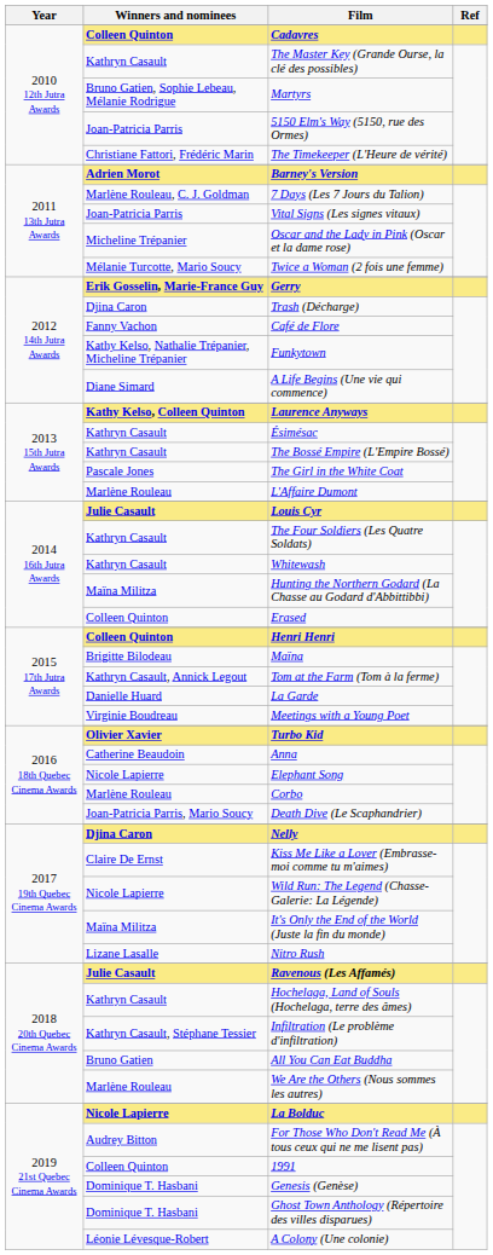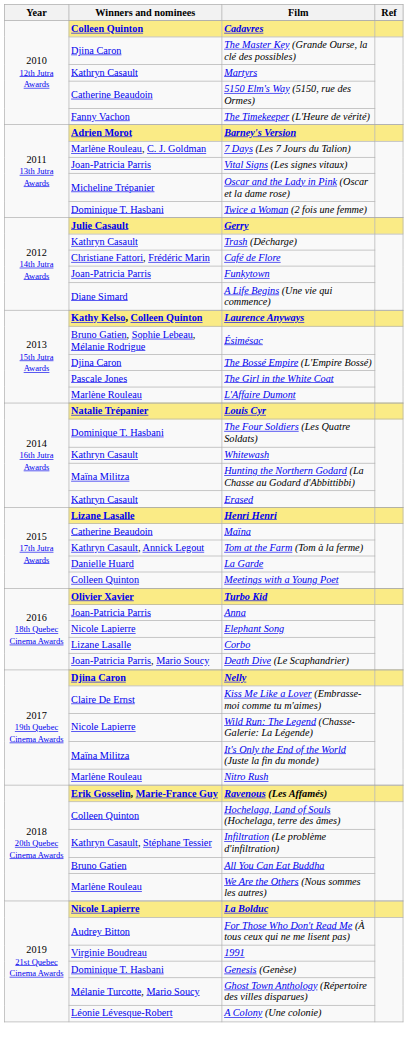 <table class="wikitable" style="width:100%;">
 <tr style="background:#bebebe;">
 <th style="width:8%;">Year</th>
 <th style="width:19%;">Winners and nominees</th>
 <th style="width:19%;">Film</th>
 <th style="width:2%;">Ref</th>
 </tr>
 <tr>
 <td rowspan="6" align="center">2010 <br> <small><a href='#'>12th Jutra Awards</a></small></td>
 </tr>
 <tr style="background:#FAEB86">
 <td><strong><a href='#'>Colleen Quinton</a></strong></td>
 <td><strong><em><a href='#'>Cadavres</a></em></strong></td>
 <td></td>
 </tr>
 <tr>
-<td><a href='#'>Kathryn Casault</a></td>
+<td><a href='#'>Djina Caron</a></td>
 <td><em><a href='#'>The Master Key</a> (Grande Ourse, la clé des possibles)</em></td>
 <td rowspan=4></td>
 </tr>
 <tr>
-<td><a href='#'>Bruno Gatien</a>, <a href='#'>Sophie Lebeau</a>, <a href='#'>Mélanie Rodrigue</a></td>
+<td><a href='#'>Kathryn Casault</a></td>
 <td><em><a href='#'>Martyrs</a></em></td>
 </tr>
 <tr>
-<td><a href='#'>Joan-Patricia Parris</a></td>
+<td><a href='#'>Catherine Beaudoin</a></td>
 <td><em><a href='#'>5150 Elm's Way</a> (5150, rue des Ormes)</em></td>
 </tr>
 <tr>
-<td><a href='#'>Christiane Fattori</a>, <a href='#'>Frédéric Marin</a></td>
+<td><a href='#'>Fanny Vachon</a></td>
 <td><em><a href='#'>The Timekeeper</a> (L'Heure de vérité)</em></td>
 </tr>
 <tr>
 <td rowspan="6" align="center">2011 <br> <small><a href='#'>13th Jutra Awards</a></small></td>
 </tr>
 <tr style="background:#FAEB86">
 <td><strong><a href='#'>Adrien Morot</a></strong></td>
 <td><strong><em><a href='#'>Barney's Version</a></em></strong></td>
 <td></td>
 </tr>
 <tr>
 <td><a href='#'>Marlène Rouleau</a>, <a href='#'>C. J. Goldman</a></td>
 <td><em><a href='#'>7 Days</a> (Les 7 Jours du Talion)</em></td>
 <td rowspan=4></td>
 </tr>
 <tr>
 <td><a href='#'>Joan-Patricia Parris</a></td>
 <td><em><a href='#'>Vital Signs</a> (Les signes vitaux)</em></td>
 </tr>
 <tr>
 <td><a href='#'>Micheline Trépanier</a></td>
 <td><em><a href='#'>Oscar and the Lady in Pink</a> (Oscar et la dame rose)</em></td>
 </tr>
 <tr>
-<td><a href='#'>Mélanie Turcotte</a>, <a href='#'>Mario Soucy</a></td>
+<td><a href='#'>Dominique T. Hasbani</a></td>
 <td><em><a href='#'>Twice a Woman</a> (2 fois une femme)</em></td>
 </tr>
 <tr>
 <td rowspan="6" align="center">2012 <br> <small><a href='#'>14th Jutra Awards</a></small></td>
 </tr>
 <tr style="background:#FAEB86">
-<td><strong><a href='#'>Erik Gosselin</a>, <a href='#'>Marie-France Guy</a></strong></td>
+<td><strong><a href='#'>Julie Casault</a></strong></td>
 <td><strong><em><a href='#'>Gerry</a></em></strong></td>
 <td></td>
 </tr>
 <tr>
-<td><a href='#'>Djina Caron</a></td>
+<td><a href='#'>Kathryn Casault</a></td>
 <td><em><a href='#'>Trash</a> (Décharge)</em></td>
 <td rowspan=4></td>
 </tr>
 <tr>
-<td><a href='#'>Fanny Vachon</a></td>
+<td><a href='#'>Christiane Fattori</a>, <a href='#'>Frédéric Marin</a></td>
 <td><em><a href='#'>Café de Flore</a></em></td>
 </tr>
 <tr>
-<td><a href='#'>Kathy Kelso</a>, <a href='#'>Nathalie Trépanier</a>, <a href='#'>Micheline Trépanier</a></td>
+<td><a href='#'>Joan-Patricia Parris</a></td>
 <td><em><a href='#'>Funkytown</a></em></td>
 </tr>
 <tr>
 <td><a href='#'>Diane Simard</a></td>
 <td><em><a href='#'>A Life Begins</a> (Une vie qui commence)</em></td>
 </tr>
 <tr>
 <td rowspan="6" align="center">2013 <br> <small><a href='#'>15th Jutra Awards</a></small></td>
 </tr>
 <tr style="background:#FAEB86">
 <td><strong><a href='#'>Kathy Kelso</a>, <a href='#'>Colleen Quinton</a></strong></td>
 <td><strong><em><a href='#'>Laurence Anyways</a></em></strong></td>
 <td></td>
 </tr>
 <tr>
-<td><a href='#'>Kathryn Casault</a></td>
+<td><a href='#'>Bruno Gatien</a>, <a href='#'>Sophie Lebeau</a>, <a href='#'>Mélanie Rodrigue</a></td>
 <td><em><a href='#'>Ésimésac</a></em></td>
 <td rowspan=4></td>
 </tr>
 <tr>
-<td><a href='#'>Kathryn Casault</a></td>
+<td><a href='#'>Djina Caron</a></td>
 <td><em><a href='#'>The Bossé Empire</a> (L'Empire Bossé)</em></td>
 </tr>
 <tr>
 <td><a href='#'>Pascale Jones</a></td>
 <td><em><a href='#'>The Girl in the White Coat</a></em></td>
 </tr>
 <tr>
 <td><a href='#'>Marlène Rouleau</a></td>
 <td><em><a href='#'>L'Affaire Dumont</a></em></td>
 </tr>
 <tr>
 <td rowspan="6" align="center">2014 <br> <small><a href='#'>16th Jutra Awards</a></small></td>
 </tr>
 <tr style="background:#FAEB86">
-<td><strong><a href='#'>Julie Casault</a></strong></td>
+<td><strong><a href='#'>Natalie Trépanier</a></strong></td>
 <td><strong><em><a href='#'>Louis Cyr</a></em></strong></td>
 <td></td>
 </tr>
 <tr>
-<td><a href='#'>Kathryn Casault</a></td>
+<td><a href='#'>Dominique T. Hasbani</a></td>
 <td><em><a href='#'>The Four Soldiers</a> (Les Quatre Soldats)</em></td>
 <td rowspan=4></td>
 </tr>
 <tr>
 <td><a href='#'>Kathryn Casault</a></td>
 <td><em><a href='#'>Whitewash</a></em></td>
 </tr>
 <tr>
 <td><a href='#'>Maïna Militza</a></td>
 <td><em><a href='#'>Hunting the Northern Godard</a> (La Chasse au Godard d'Abbittibbi)</em></td>
 </tr>
 <tr>
-<td><a href='#'>Colleen Quinton</a></td>
+<td><a href='#'>Kathryn Casault</a></td>
 <td><em><a href='#'>Erased</a></em></td>
 </tr>
 <tr>
 <td rowspan="6" align="center">2015 <br> <small><a href='#'>17th Jutra Awards</a></small></td>
 </tr>
 <tr style="background:#FAEB86">
-<td><strong><a href='#'>Colleen Quinton</a></strong></td>
+<td><strong><a href='#'>Lizane Lasalle</a></strong></td>
 <td><strong><em><a href='#'>Henri Henri</a></em></strong></td>
 <td></td>
 </tr>
 <tr>
-<td><a href='#'>Brigitte Bilodeau</a></td>
+<td><a href='#'>Catherine Beaudoin</a></td>
 <td><em><a href='#'>Maïna</a></em></td>
 <td rowspan=4></td>
 </tr>
 <tr>
 <td><a href='#'>Kathryn Casault</a>, <a href='#'>Annick Legout</a></td>
 <td><em><a href='#'>Tom at the Farm</a> (Tom à la ferme)</em></td>
 </tr>
 <tr>
 <td><a href='#'>Danielle Huard</a></td>
 <td><em><a href='#'>La Garde</a></em></td>
 </tr>
 <tr>
-<td><a href='#'>Virginie Boudreau</a></td>
+<td><a href='#'>Colleen Quinton</a></td>
 <td><em><a href='#'>Meetings with a Young Poet</a></em></td>
 </tr>
 <tr>
 <td rowspan="6" align="center">2016 <br> <small><a href='#'>18th Quebec Cinema Awards</a></small></td>
 </tr>
 <tr style="background:#FAEB86">
 <td><strong><a href='#'>Olivier Xavier</a></strong></td>
 <td><strong><em><a href='#'>Turbo Kid</a></em></strong></td>
 <td></td>
 </tr>
 <tr>
-<td><a href='#'>Catherine Beaudoin</a></td>
+<td><a href='#'>Joan-Patricia Parris</a></td>
 <td><em><a href='#'>Anna</a></em></td>
 <td rowspan=4></td>
 </tr>
 <tr>
 <td><a href='#'>Nicole Lapierre</a></td>
 <td><em><a href='#'>Elephant Song</a></em></td>
 </tr>
 <tr>
-<td><a href='#'>Marlène Rouleau</a></td>
+<td><a href='#'>Lizane Lasalle</a></td>
 <td><em><a href='#'>Corbo</a></em></td>
 </tr>
 <tr>
 <td><a href='#'>Joan-Patricia Parris</a>, <a href='#'>Mario Soucy</a></td>
 <td><em><a href='#'>Death Dive</a> (Le Scaphandrier)</em></td>
 </tr>
 <tr>
 <td rowspan="6" align="center">2017 <br> <small><a href='#'>19th Quebec Cinema Awards</a></small></td>
 </tr>
 <tr style="background:#FAEB86">
 <td><strong><a href='#'>Djina Caron</a></strong></td>
 <td><strong><em><a href='#'>Nelly</a></em></strong></td>
 <td></td>
 </tr>
 <tr>
 <td><a href='#'>Claire De Ernst</a></td>
 <td><em><a href='#'>Kiss Me Like a Lover</a> (Embrasse-moi comme tu m'aimes)</em></td>
 <td rowspan=4></td>
 </tr>
 <tr>
 <td><a href='#'>Nicole Lapierre</a></td>
 <td><em><a href='#'>Wild Run: The Legend</a> (Chasse-Galerie: La Légende)</em></td>
 </tr>
 <tr>
 <td><a href='#'>Maïna Militza</a></td>
 <td><em><a href='#'>It's Only the End of the World</a> (Juste la fin du monde)</em></td>
 </tr>
 <tr>
-<td><a href='#'>Lizane Lasalle</a></td>
+<td><a href='#'>Marlène Rouleau</a></td>
 <td><em><a href='#'>Nitro Rush</a></em></td>
 </tr>
 <tr>
 <td rowspan="6" align="center">2018 <br> <small><a href='#'>20th Quebec Cinema Awards</a></small></td>
 </tr>
 <tr style="background:#FAEB86">
-<td><strong><a href='#'>Julie Casault</a></strong></td>
+<td><strong><a href='#'>Erik Gosselin</a>, <a href='#'>Marie-France Guy</a></strong></td>
 <td><strong><em><a href='#'>Ravenous</a> (Les Affamés)</em></strong></td>
 <td></td>
 </tr>
 <tr>
-<td><a href='#'>Kathryn Casault</a></td>
+<td><a href='#'>Colleen Quinton</a></td>
 <td><em><a href='#'>Hochelaga, Land of Souls</a> (Hochelaga, terre des âmes)</em></td>
 <td rowspan=4></td>
 </tr>
 <tr>
 <td><a href='#'>Kathryn Casault</a>, <a href='#'>Stéphane Tessier</a></td>
 <td><em><a href='#'>Infiltration</a> (Le problème d'infiltration)</em></td>
 </tr>
 <tr>
 <td><a href='#'>Bruno Gatien</a></td>
 <td><em><a href='#'>All You Can Eat Buddha</a></em></td>
 </tr>
 <tr>
 <td><a href='#'>Marlène Rouleau</a></td>
 <td><em><a href='#'>We Are the Others</a> (Nous sommes les autres)</em></td>
 </tr>
 <tr>
 <td rowspan="7" align="center">2019 <br> <small><a href='#'>21st Quebec Cinema Awards</a></small></td>
 </tr>
 <tr style="background:#FAEB86">
 <td><strong><a href='#'>Nicole Lapierre</a></strong></td>
 <td><strong><em><a href='#'>La Bolduc</a></em></strong></td>
 <td></td>
 </tr>
 <tr>
 <td><a href='#'>Audrey Bitton</a></td>
 <td><em><a href='#'>For Those Who Don't Read Me</a> (À tous ceux qui ne me lisent pas)</em></td>
 <td rowspan=5></td>
 </tr>
 <tr>
-<td><a href='#'>Colleen Quinton</a></td>
+<td><a href='#'>Virginie Boudreau</a></td>
 <td><em><a href='#'>1991</a></em></td>
 </tr>
 <tr>
 <td><a href='#'>Dominique T. Hasbani</a></td>
 <td><em><a href='#'>Genesis</a> (Genèse)</em></td>
 </tr>
 <tr>
-<td><a href='#'>Dominique T. Hasbani</a></td>
+<td><a href='#'>Mélanie Turcotte</a>, <a href='#'>Mario Soucy</a></td>
 <td><em><a href='#'>Ghost Town Anthology</a> (Répertoire des villes disparues)</em></td>
 </tr>
 <tr>
 <td><a href='#'>Léonie Lévesque-Robert</a></td>
 <td><em><a href='#'>A Colony</a> (Une colonie)</em></td>
 </tr>
 </table>
